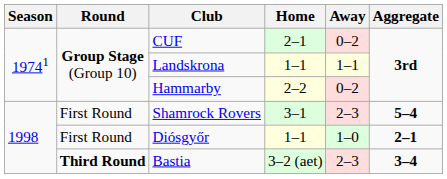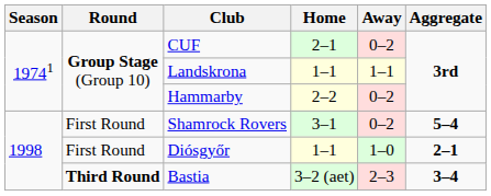 <table class="wikitable">
 <tr>
 <th>Season</th>
 <th>Round</th>
 <th>Club</th>
 <th>Home</th>
 <th>Away</th>
 <th>Aggregate</th>
 </tr>
 <tr>
 <td rowspan="3" style="text-align:center;"><a href='#'>1974</a><sup>1</sup></td>
 <td rowspan="3" style="text-align:center;"><strong>Group Stage</strong><br>(Group 10)</td>
 <td> <a href='#'>CUF</a></td>
 <td bgcolor="#ddffdd" style="text-align:center;">2–1</td>
 <td style="text-align:center; background:#fdd;">0–2</td>
 <td rowspan="3" style="text-align:center;"><strong>3rd</strong></td>
 </tr>
 <tr>
 <td> <a href='#'>Landskrona</a></td>
 <td bgcolor="#ffffdd" style="text-align:center;">1–1</td>
 <td bgcolor="#ffffdd" style="text-align:center;">1–1</td>
 </tr>
 <tr>
 <td> <a href='#'>Hammarby</a></td>
 <td bgcolor="#ffffdd" style="text-align:center;">2–2</td>
 <td style="text-align:center; background:#fdd;">0–2</td>
 </tr>
 <tr>
 <td rowspan="3"><a href='#'>1998</a></td>
 <td>First Round</td>
 <td> <a href='#'>Shamrock Rovers</a></td>
 <td bgcolor="#ddffdd" style="text-align:center;">3–1</td>
-<td bgcolor="#ffdddd" style="text-align:center;">2–3</td>
+<td bgcolor="#ffdddd" style="text-align:center;">0–2</td>
 <td style="text-align:center;"><strong>5–4</strong></td>
 </tr>
 <tr>
 <td>First Round</td>
 <td> <a href='#'>Diósgyőr</a></td>
 <td bgcolor="#ffffdd" style="text-align:center;">1–1</td>
 <td bgcolor="#ddffdd" style="text-align:center;">1–0</td>
 <td style="text-align:center;"><strong>2–1</strong></td>
 </tr>
 <tr>
 <td><strong>Third Round</strong></td>
 <td> <a href='#'>Bastia</a></td>
 <td bgcolor="#ddffdd" style="text-align:center;">3–2 (aet)</td>
 <td bgcolor="#ffdddd" style="text-align:center;">2–3</td>
 <td style="text-align:center;"><strong>3–4</strong></td>
 </tr>
 </table>
